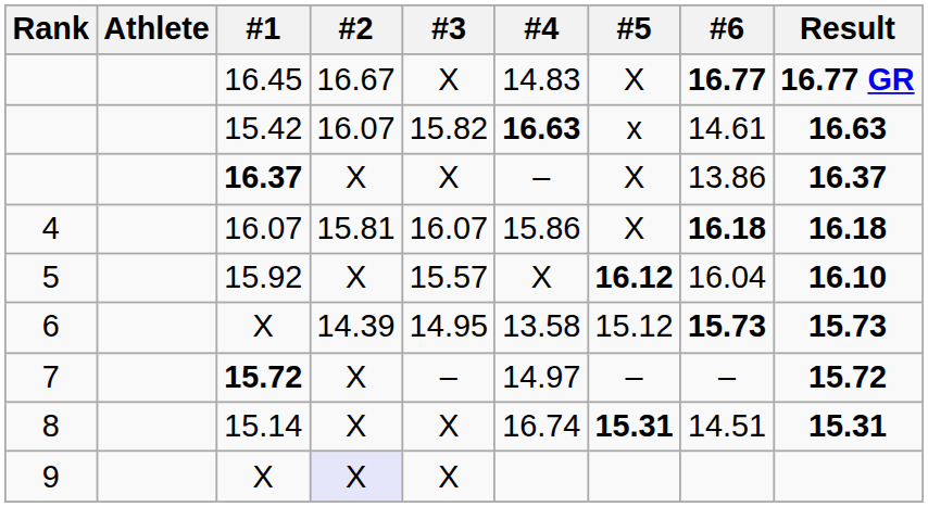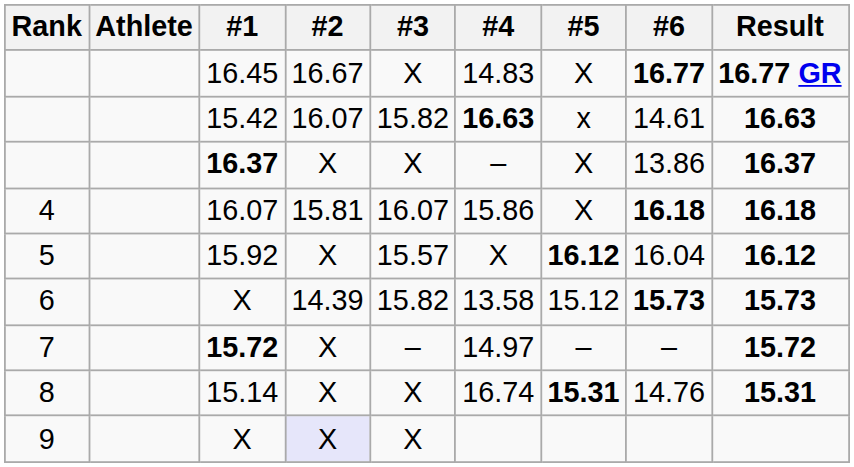 <table class="wikitable sortable" style="text-align:center">
 <tr>
 <th>Rank</th>
 <th>Athlete</th>
 <th>#1</th>
 <th>#2</th>
 <th>#3</th>
 <th>#4</th>
 <th>#5</th>
 <th>#6</th>
 <th>Result</th>
 </tr>
 <tr>
 <td></td>
 <td align=left></td>
 <td>16.45</td>
 <td>16.67</td>
 <td>X</td>
 <td>14.83</td>
 <td>X</td>
 <td><strong>16.77</strong></td>
 <td><strong>16.77</strong> <strong><a href='#'>GR</a></strong></td>
 </tr>
 <tr>
 <td></td>
 <td align=left></td>
 <td>15.42</td>
 <td>16.07</td>
 <td>15.82</td>
 <td><strong>16.63</strong></td>
 <td>x</td>
 <td>14.61</td>
 <td><strong>16.63</strong></td>
 </tr>
 <tr>
 <td></td>
 <td align=left></td>
 <td><strong>16.37</strong></td>
 <td>X</td>
 <td>X</td>
 <td>–</td>
 <td>X</td>
 <td>13.86</td>
 <td><strong>16.37</strong></td>
 </tr>
 <tr>
 <td>4</td>
 <td align=left></td>
 <td>16.07</td>
 <td>15.81</td>
 <td>16.07</td>
 <td>15.86</td>
 <td>X</td>
 <td><strong>16.18</strong></td>
 <td><strong>16.18</strong></td>
 </tr>
 <tr>
 <td>5</td>
 <td align=left></td>
 <td>15.92</td>
 <td>X</td>
 <td>15.57</td>
 <td>X</td>
 <td><strong>16.12</strong></td>
 <td>16.04</td>
-<td><strong>16.10</strong></td>
+<td><strong>16.12</strong></td>
 </tr>
 <tr>
 <td>6</td>
 <td align=left></td>
 <td>X</td>
 <td>14.39</td>
-<td>14.95</td>
+<td>15.82</td>
 <td>13.58</td>
 <td>15.12</td>
 <td><strong>15.73</strong></td>
 <td><strong>15.73</strong></td>
 </tr>
 <tr>
 <td>7</td>
 <td align=left></td>
 <td><strong>15.72</strong></td>
 <td>X</td>
 <td>–</td>
 <td>14.97</td>
 <td>–</td>
 <td>–</td>
 <td><strong>15.72</strong></td>
 </tr>
 <tr>
 <td>8</td>
 <td align=left></td>
 <td>15.14</td>
 <td>X</td>
 <td>X</td>
 <td>16.74</td>
 <td><strong>15.31</strong></td>
-<td>14.51</td>
+<td>14.76</td>
 <td><strong>15.31</strong></td>
 </tr>
 <tr>
 <td>9</td>
 <td align=left></td>
 <td>X</td>
 <td style="background: lavender;">X</td>
 <td>X</td>
 <td></td>
 <td></td>
 <td></td>
 <td></td>
 </tr>
 </table>
